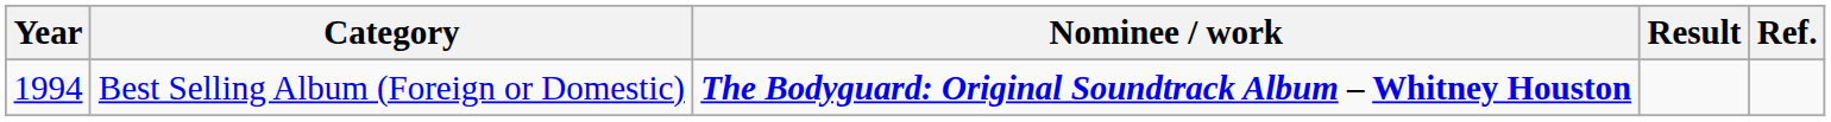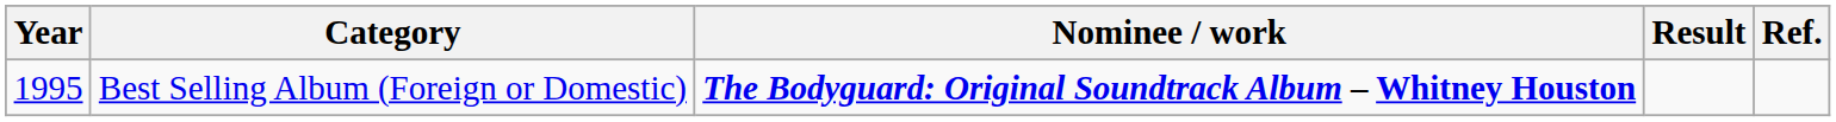 <table class="wikitable">
 <tr>
 <th>Year</th>
 <th>Category</th>
 <th>Nominee / work</th>
 <th>Result</th>
 <th>Ref.</th>
 </tr>
 <tr>
-<td><a href='#'>1994</a></td>
+<td><a href='#'>1995</a></td>
 <td><a href='#'>Best Selling Album (Foreign or Domestic)</a></td>
 <td><strong><em><a href='#'>The Bodyguard: Original Soundtrack Album</a></em> – <a href='#'>Whitney Houston</a></strong></td>
 <td></td>
 <td align="center"></td>
 </tr>
 </table>
